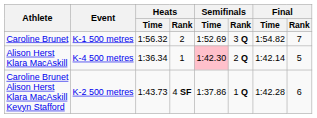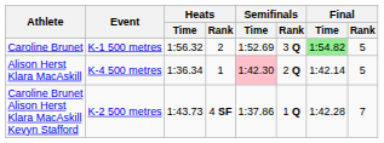 <table class=wikitable style="font-size:90%">
 <tr>
 <th rowspan="2">Athlete</th>
 <th rowspan="2">Event</th>
 <th colspan=2>Heats</th>
 <th colspan=2>Semifinals</th>
 <th colspan=2>Final</th>
 </tr>
 <tr style="font-size:95%">
 <th>Time</th>
 <th>Rank</th>
 <th>Time</th>
 <th>Rank</th>
 <th>Time</th>
 <th>Rank</th>
 </tr>
 <tr align=center>
 <td align=left><a href='#'>Caroline Brunet</a></td>
 <td align=left><a href='#'>K-1 500 metres</a></td>
 <td>1:56.32</td>
 <td>2</td>
 <td>1:52.69</td>
 <td>3 <strong>Q</strong></td>
-<td>1:54.82</td>
-<td>7</td>
+<td style="background: lightgreen;">1:54.82</td>
+<td>5</td>
 </tr>
 <tr align=center>
 <td align=left><a href='#'>Alison Herst</a><br><a href='#'>Klara MacAskill</a></td>
 <td align=left><a href='#'>K-4 500 metres</a></td>
 <td>1:36.34</td>
 <td>1</td>
 <td style="background: pink;">1:42.30</td>
 <td>2 <strong>Q</strong></td>
 <td>1:42.14</td>
 <td>5</td>
 </tr>
 <tr align=center>
 <td align=left><a href='#'>Caroline Brunet</a><br><a href='#'>Alison Herst</a><br><a href='#'>Klara MacAskill</a><br><a href='#'>Kevyn Stafford</a></td>
 <td align=left><a href='#'>K-2 500 metres</a></td>
 <td>1:43.73</td>
 <td>4 <strong>SF</strong></td>
 <td>1:37.86</td>
 <td>1 <strong>Q</strong></td>
 <td>1:42.28</td>
-<td>6</td>
+<td>7</td>
 </tr>
 </table>
